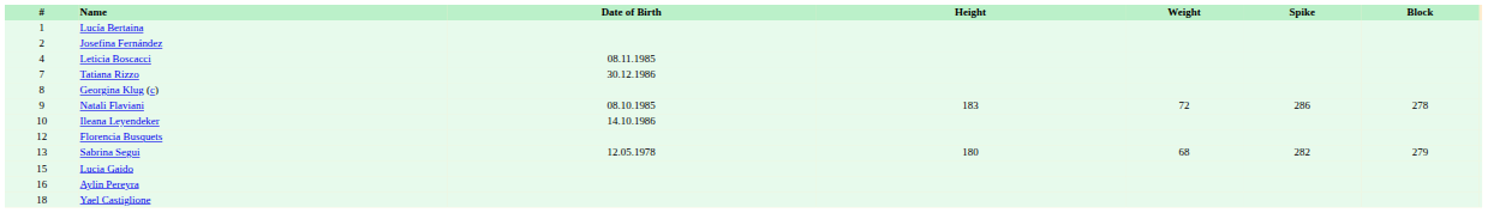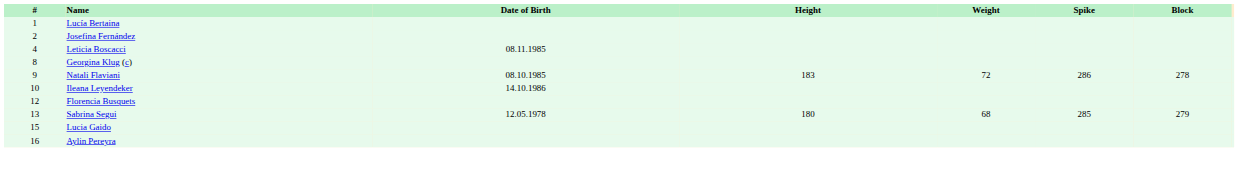 <table border=0 cellpadding=2 cellspacing=0  |- bgcolor=#FFECCE style="text-align:center; font-size:90%;" width=100%>
 <tr bgcolor=#BBF0C9>
 <th width=5%>#</th>
 <th width=25% align=left>Name</th>
 <th width=25%>Date of Birth</th>
 <th width=21%>Height</th>
 <th width=8%>Weight</th>
 <th width=8%>Spike</th>
 <th width=8%>Block</th>
 </tr>
 <tr bgcolor=#E7FAEC>
 <td>1</td>
 <td align=left><a href='#'>Lucía Bertaina</a></td>
 <td></td>
 <td></td>
 <td></td>
 <td></td>
 <td></td>
 <td></td>
 </tr>
 <tr bgcolor=#E7FAEC>
 <td>2</td>
 <td align=left><a href='#'>Josefina Fernández</a></td>
 <td></td>
 <td></td>
 <td></td>
 <td></td>
 <td></td>
 <td></td>
 </tr>
 <tr bgcolor=#E7FAEC>
 <td>4</td>
 <td align=left><a href='#'>Leticia Boscacci</a></td>
 <td>08.11.1985</td>
-<td></td>
-<td></td>
-<td></td>
-<td></td>
-<td></td>
-</tr>
-<tr bgcolor=#E7FAEC>
-<td>7</td>
-<td align=left><a href='#'>Tatiana Rizzo</a></td>
-<td>30.12.1986</td>
 <td></td>
 <td></td>
 <td></td>
 <td></td>
 <td></td>
 </tr>
 <tr bgcolor=#E7FAEC>
 <td>8</td>
 <td align=left><a href='#'>Georgina Klug</a> (<a href='#'>c</a>)</td>
 <td></td>
 <td></td>
 <td></td>
 <td></td>
 <td></td>
 <td></td>
 </tr>
 <tr bgcolor=#E7FAEC>
 <td>9</td>
 <td align=left><a href='#'>Natali Flaviani</a></td>
 <td>08.10.1985</td>
 <td>183</td>
 <td>72</td>
 <td>286</td>
 <td>278</td>
 <td></td>
 </tr>
 <tr bgcolor=#E7FAEC>
 <td>10</td>
 <td align=left><a href='#'>Ileana Leyendeker</a></td>
 <td>14.10.1986</td>
 <td></td>
 <td></td>
 <td></td>
 <td></td>
 <td></td>
 </tr>
 <tr bgcolor=#E7FAEC>
 <td>12</td>
 <td align=left><a href='#'>Florencia Busquets</a></td>
 <td></td>
 <td></td>
 <td></td>
 <td></td>
 <td></td>
 <td></td>
 </tr>
 <tr bgcolor=#E7FAEC>
 <td>13</td>
 <td align=left><a href='#'>Sabrina Segui</a></td>
 <td>12.05.1978</td>
 <td>180</td>
 <td>68</td>
-<td>282</td>
+<td>285</td>
 <td>279</td>
 <td></td>
 </tr>
 <tr bgcolor=#E7FAEC>
 <td>15</td>
 <td align=left><a href='#'>Lucia Gaido</a></td>
 <td></td>
 <td></td>
 <td></td>
 <td></td>
 <td></td>
 <td></td>
 </tr>
 <tr bgcolor=#E7FAEC>
 <td>16</td>
 <td align=left><a href='#'>Aylin Pereyra</a></td>
 <td></td>
 <td></td>
 <td></td>
 <td></td>
 <td></td>
 <td></td>
 </tr>
-<tr bgcolor=#E7FAEC>
-<td>18</td>
-<td align=left><a href='#'>Yael Castiglione</a></td>
-<td></td>
-<td></td>
-<td></td>
-<td></td>
-<td></td>
-<td></td>
-</tr>
 </table>
